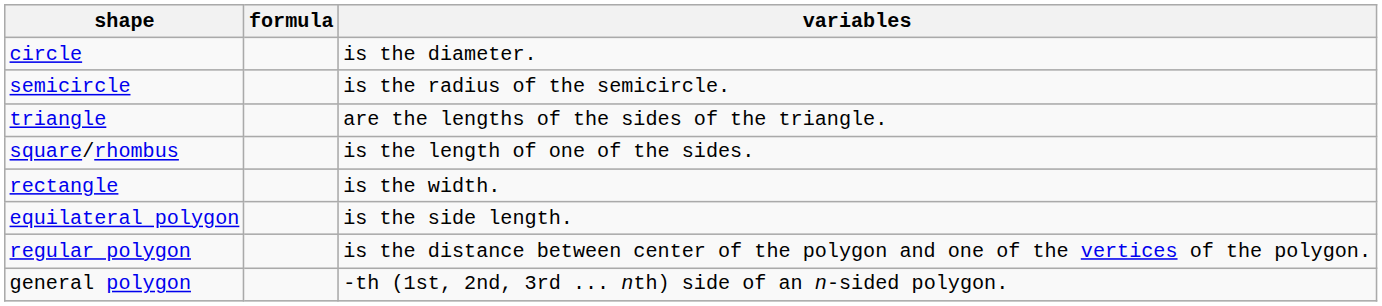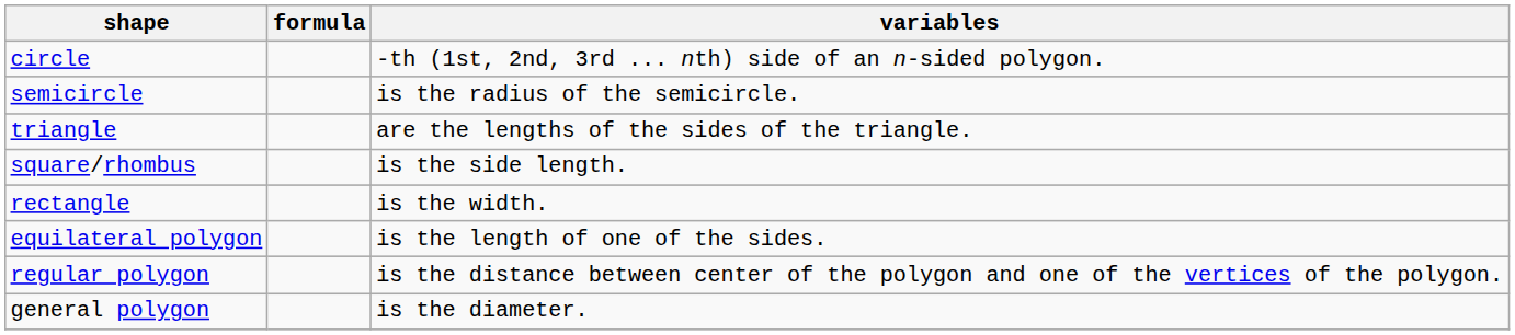 <table class="wikitable sortable mw-collapsible">
 <tr>
 <th>shape</th>
 <th>formula</th>
 <th>variables</th>
 </tr>
 <tr>
 <td><a href='#'>circle</a></td>
 <td></td>
-<td> is the diameter.</td>
+<td>-th (1st, 2nd, 3rd ... <em>n</em>th) side of an <em>n</em>-sided polygon.</td>
 </tr>
 <tr>
 <td><a href='#'>semicircle</a></td>
 <td></td>
 <td> is the radius of the semicircle.</td>
 </tr>
 <tr>
 <td><a href='#'>triangle</a></td>
 <td></td>
 <td> are the lengths of the sides of the triangle.</td>
 </tr>
 <tr>
 <td><a href='#'>square</a>/<a href='#'>rhombus</a></td>
 <td></td>
-<td> is the length of one of the sides.</td>
+<td> is the side length.</td>
 </tr>
 <tr>
 <td><a href='#'>rectangle</a></td>
 <td></td>
 <td> is the width.</td>
 </tr>
 <tr>
 <td><a href='#'>equilateral polygon</a></td>
 <td></td>
-<td> is the side length.</td>
+<td> is the length of one of the sides.</td>
 </tr>
 <tr>
 <td><a href='#'>regular polygon</a></td>
 <td></td>
 <td> is the distance between center of the polygon and one of the <a href='#'>vertices</a> of the polygon.</td>
 </tr>
 <tr>
 <td>general <a href='#'>polygon</a></td>
 <td></td>
-<td>-th (1st, 2nd, 3rd ... <em>n</em>th) side of an <em>n</em>-sided polygon.</td>
+<td> is the diameter.</td>
 </tr>
 </table>
